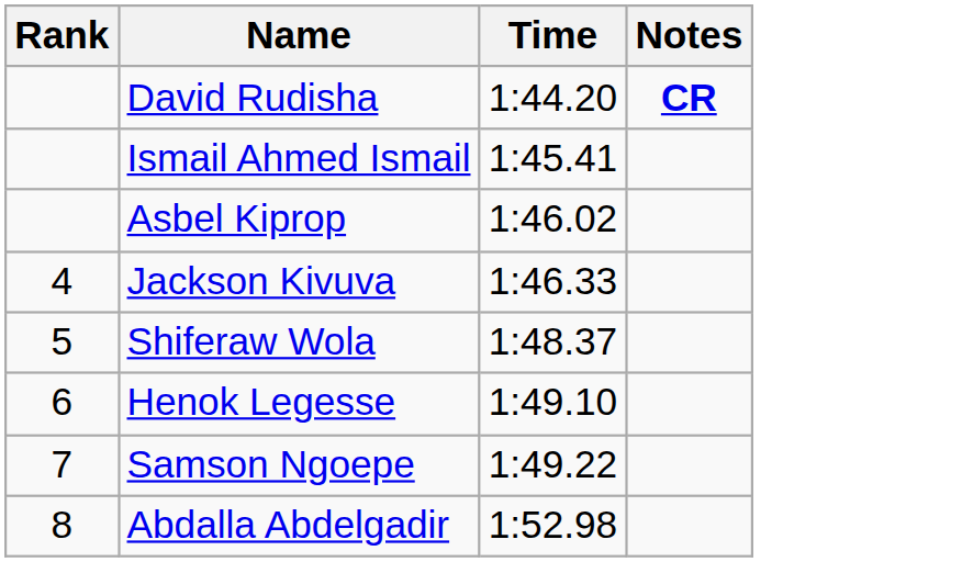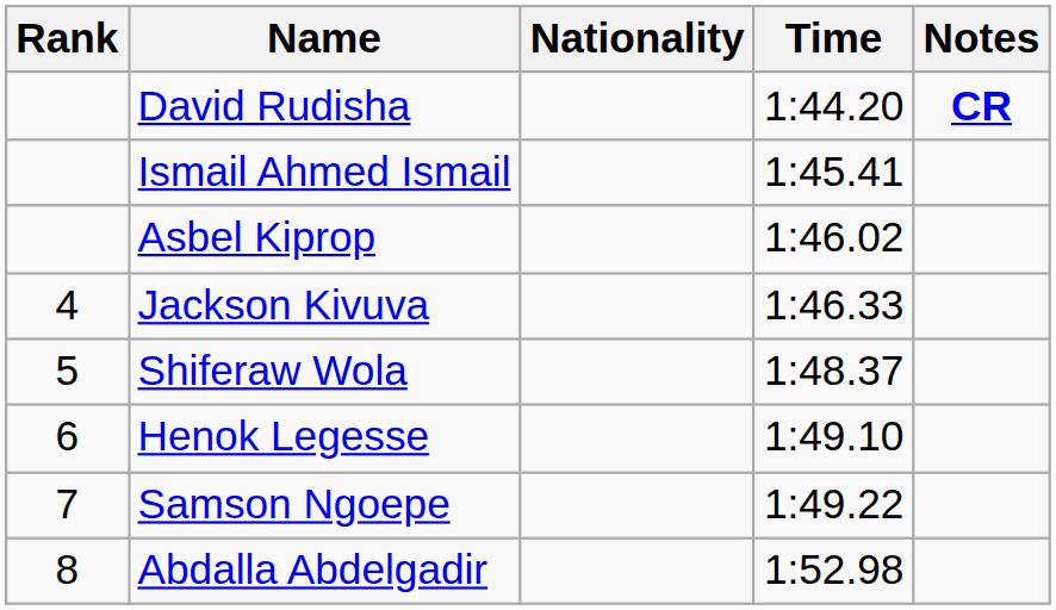 <table class="wikitable sortable" style="text-align:center">
 <tr>
 <th>Rank</th>
 <th>Name</th>
+<th>Nationality</th>
 <th>Time</th>
 <th>Notes</th>
 </tr>
 <tr>
 <td></td>
 <td align=left><a href='#'>David Rudisha</a></td>
+<td align=left></td>
 <td>1:44.20</td>
 <td><strong><a href='#'>CR</a></strong></td>
 </tr>
 <tr>
 <td></td>
 <td align=left><a href='#'>Ismail Ahmed Ismail</a></td>
+<td align=left></td>
 <td>1:45.41</td>
 <td></td>
 </tr>
 <tr>
 <td></td>
 <td align=left><a href='#'>Asbel Kiprop</a></td>
+<td align=left></td>
 <td>1:46.02</td>
 <td></td>
 </tr>
 <tr>
 <td>4</td>
 <td align=left><a href='#'>Jackson Kivuva</a></td>
+<td align=left></td>
 <td>1:46.33</td>
 <td></td>
 </tr>
 <tr>
 <td>5</td>
 <td align=left><a href='#'>Shiferaw Wola</a></td>
+<td align=left></td>
 <td>1:48.37</td>
 <td></td>
 </tr>
 <tr>
 <td>6</td>
 <td align=left><a href='#'>Henok Legesse</a></td>
+<td align=left></td>
 <td>1:49.10</td>
 <td></td>
 </tr>
 <tr>
 <td>7</td>
 <td align=left><a href='#'>Samson Ngoepe</a></td>
+<td align=left></td>
 <td>1:49.22</td>
 <td></td>
 </tr>
 <tr>
 <td>8</td>
 <td align=left><a href='#'>Abdalla Abdelgadir</a></td>
+<td align=left></td>
 <td>1:52.98</td>
 <td></td>
 </tr>
 </table>
